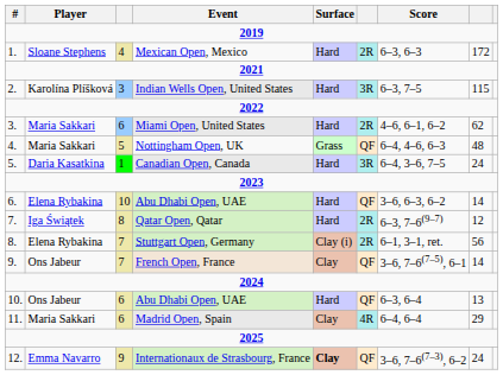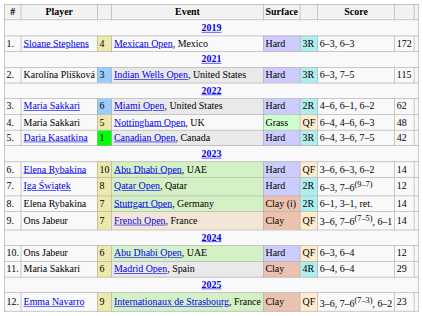 <table class="sortable wikitable nowrap">
 <tr>
 <th class=unsortable>#</th>
 <th>Player</th>
 <th></th>
 <th>Event</th>
 <th>Surface</th>
 <th class=unsortable></th>
 <th class=unsortable>Score</th>
 <th class=unsortable></th>
 <th class=unsortable></th>
 </tr>
 <tr>
 <td colspan="9" align="center"><a href='#'><strong>2019</strong></a></td>
 </tr>
 <tr>
 <td>1.</td>
 <td> <a href='#'>Sloane Stephens</a></td>
 <td bgcolor="EEE8AA">4</td>
 <td><a href='#'>Mexican Open</a>, Mexico</td>
 <td bgcolor="CCCCFF">Hard</td>
-<td bgcolor="afeeee">2R</td>
+<td bgcolor="afeeee">3R</td>
 <td>6–3, 6–3</td>
 <td>172</td>
 <td></td>
 </tr>
 <tr>
 <td colspan="9" align="center"><a href='#'><strong>2021</strong></a></td>
 </tr>
 <tr>
 <td>2.</td>
 <td> Karolína Plíšková</td>
 <td bgcolor="99CCFF">3</td>
 <td bgcolor="E9E9E9"><a href='#'>Indian Wells Open</a>, United States</td>
 <td bgcolor="CCCCFF">Hard</td>
 <td bgcolor="afeeee">3R</td>
 <td>6–3, 7–5</td>
 <td>115</td>
 <td></td>
 </tr>
 <tr>
 <td colspan="9" align="center"><a href='#'><strong>2022</strong></a></td>
 </tr>
 <tr>
 <td>3.</td>
 <td> <a href='#'>Maria Sakkari</a></td>
 <td bgcolor="99ccff">6</td>
 <td bgcolor="e9e9e9"><a href='#'>Miami Open</a>, United States</td>
 <td bgcolor="CCCCFF">Hard</td>
 <td bgcolor="afeeee">2R</td>
 <td>4–6, 6–1, 6–2</td>
 <td>62</td>
 <td></td>
 </tr>
 <tr>
 <td>4.</td>
 <td> Maria Sakkari</td>
 <td bgcolor="eee8aa">5</td>
 <td><a href='#'>Nottingham Open</a>, UK</td>
 <td bgcolor="#cfc">Grass</td>
 <td bgcolor="ffebcd">QF</td>
 <td>6–4, 4–6, 6–3</td>
 <td>48</td>
 <td></td>
 </tr>
 <tr>
 <td>5.</td>
 <td> <a href='#'>Daria Kasatkina</a></td>
 <td bgcolor="lime">1</td>
 <td bgcolor="e9e9e9"><a href='#'>Canadian Open</a>, Canada</td>
 <td bgcolor="CCCCFF">Hard</td>
 <td bgcolor="afeeee">3R</td>
 <td>6–4, 3–6, 7–5</td>
-<td>24</td>
+<td>42</td>
 <td></td>
 </tr>
 <tr>
 <td colspan="9" align="center"><a href='#'><strong>2023</strong></a></td>
 </tr>
 <tr>
 <td>6.</td>
 <td> <a href='#'>Elena Rybakina</a></td>
 <td bgcolor="eee8aa">10</td>
 <td bgcolor="d4f1c5"><a href='#'>Abu Dhabi Open</a>, UAE</td>
 <td bgcolor="CCCCFF">Hard</td>
 <td bgcolor="ffebcd">QF</td>
 <td>3–6, 6–3, 6–2</td>
 <td>14</td>
 <td></td>
 </tr>
 <tr>
 <td>7.</td>
 <td> <a href='#'>Iga Świątek</a></td>
 <td bgcolor="eee8aa">8</td>
 <td bgcolor="d4f1c5"><a href='#'>Qatar Open</a>, Qatar</td>
 <td bgcolor="CCCCFF">Hard</td>
 <td bgcolor="afeeee">2R</td>
 <td>6–3, 7–6<sup>(9–7)</sup></td>
 <td>12</td>
 <td></td>
 </tr>
 <tr>
 <td>8.</td>
 <td> Elena Rybakina</td>
 <td bgcolor="eee8aa">7</td>
 <td bgcolor="d4f1c5"><a href='#'>Stuttgart Open</a>, Germany</td>
 <td bgcolor="ebc2af">Clay (i)</td>
 <td bgcolor="afeeee">2R</td>
 <td>6–1, 3–1, ret.</td>
-<td>56</td>
+<td>14</td>
 <td></td>
 </tr>
 <tr>
 <td>9.</td>
 <td> Ons Jabeur</td>
 <td bgcolor=eee8aa>7</td>
 <td bgcolor=f3e6d7><a href='#'>French Open</a>, France</td>
 <td bgcolor=ebc2af>Clay</td>
 <td bgcolor=ffebcd>QF</td>
 <td>3–6, 7–6<sup>(7–5)</sup>, 6–1</td>
 <td>14</td>
 <td></td>
 </tr>
 <tr>
 <td colspan="9" align="center"><a href='#'><strong>2024</strong></a></td>
 </tr>
 <tr>
 <td>10.</td>
 <td> Ons Jabeur</td>
 <td bgcolor=eee8aa>6</td>
 <td bgcolor=d4f1c5><a href='#'>Abu Dhabi Open</a>, UAE</td>
 <td bgcolor=ccccff>Hard</td>
 <td bgcolor=ffebcd>QF</td>
 <td>6–3, 6–4</td>
-<td>13</td>
+<td>12</td>
 <td></td>
 </tr>
 <tr>
 <td>11.</td>
 <td> Maria Sakkari</td>
 <td bgcolor="EEE8AA">6</td>
 <td bgcolor="e9e9e9"><a href='#'>Madrid Open</a>, Spain</td>
 <td bgcolor="ebc2af">Clay</td>
 <td bgcolor="afeeee">4R</td>
 <td>6–4, 6–4</td>
 <td>29</td>
 <td></td>
 </tr>
 <tr>
 <td colspan="9" align="center"><a href='#'><strong>2025</strong></a></td>
 </tr>
 <tr>
 <td>12.</td>
 <td> <a href='#'>Emma Navarro</a></td>
 <td bgcolor=eee8aa>9</td>
 <td bgcolor=d4f1c5><a href='#'>Internationaux de Strasbourg</a>, France</td>
-<td bgcolor=ebc2af><strong>Clay</strong></td>
+<td bgcolor=ebc2af>Clay</td>
 <td bgcolor=ffebcd>QF</td>
 <td>3–6, 7–6<sup>(7–3)</sup>, 6–2</td>
-<td>24</td>
+<td>23</td>
 <td></td>
 </tr>
 </table>
